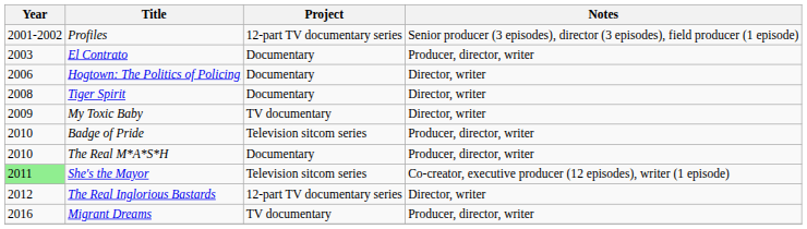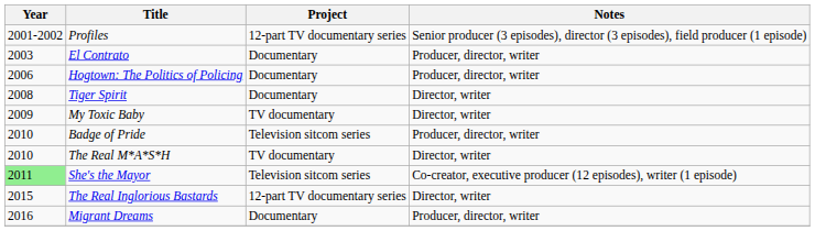 <table class="wikitable sortable">
 <tr>
 <th>Year</th>
 <th>Title</th>
 <th>Project</th>
 <th class="unsortable">Notes</th>
 </tr>
 <tr>
 <td>2001-2002</td>
 <td><em>Profiles</em></td>
 <td>12-part TV documentary series</td>
 <td>Senior producer (3 episodes), director (3 episodes), field producer (1 episode)</td>
 </tr>
 <tr>
 <td>2003</td>
 <td><em><a href='#'>El Contrato</a></em></td>
 <td>Documentary</td>
 <td>Producer, director, writer</td>
 </tr>
 <tr>
 <td>2006</td>
 <td><em><a href='#'>Hogtown: The Politics of Policing</a></em></td>
 <td>Documentary</td>
-<td>Director, writer</td>
+<td>Producer, director, writer</td>
 </tr>
 <tr>
 <td>2008</td>
 <td><em><a href='#'>Tiger Spirit</a></em></td>
 <td>Documentary</td>
 <td>Director, writer</td>
 </tr>
 <tr>
 <td>2009</td>
 <td><em>My Toxic Baby</em></td>
 <td>TV documentary</td>
 <td>Director, writer</td>
 </tr>
 <tr>
 <td>2010</td>
 <td><em>Badge of Pride</em></td>
 <td>Television sitcom series</td>
 <td>Producer, director, writer</td>
 </tr>
 <tr>
 <td>2010</td>
 <td><em>The Real M*A*S*H</em></td>
-<td>Documentary</td>
-<td>Producer, director, writer</td>
+<td>TV documentary</td>
+<td>Director, writer</td>
 </tr>
 <tr>
 <td style="background: lightgreen;">2011</td>
 <td><em><a href='#'>She's the Mayor</a></em></td>
 <td>Television sitcom series</td>
 <td>Co-creator, executive producer (12 episodes), writer (1 episode)</td>
 </tr>
 <tr>
-<td>2012</td>
+<td>2015</td>
 <td><em><a href='#'>The Real Inglorious Bastards</a></em></td>
 <td>12-part TV documentary series</td>
 <td>Director, writer</td>
 </tr>
 <tr>
 <td>2016</td>
 <td><em><a href='#'>Migrant Dreams</a></em></td>
-<td>TV documentary</td>
+<td>Documentary</td>
 <td>Producer, director, writer</td>
 </tr>
 <tr>
 </tr>
 </table>
